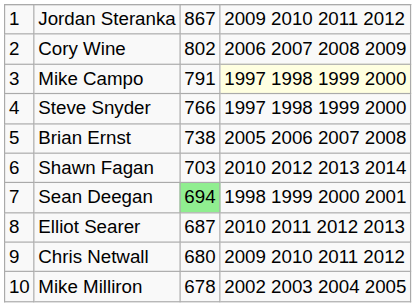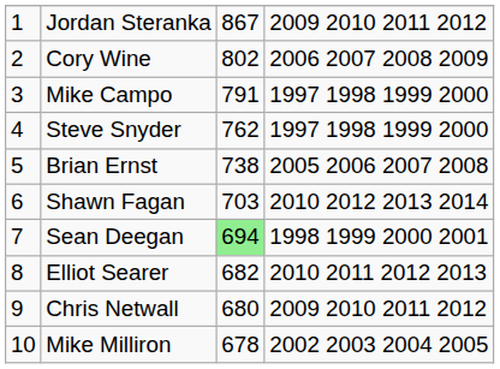 <table class="wikitable">
 <tr>
 </tr>
 <tr>
 <td>1</td>
 <td>Jordan Steranka</td>
 <td>867</td>
 <td>2009 2010 2011 2012</td>
 </tr>
 <tr>
 <td>2</td>
 <td>Cory Wine</td>
 <td>802</td>
 <td>2006 2007 2008 2009</td>
 </tr>
 <tr>
 <td>3</td>
 <td>Mike Campo</td>
 <td>791</td>
-<td style="background: lightyellow;">1997 1998 1999 2000</td>
+<td>1997 1998 1999 2000</td>
 </tr>
 <tr>
 <td>4</td>
 <td>Steve Snyder</td>
-<td>766</td>
+<td>762</td>
 <td>1997 1998 1999 2000</td>
 </tr>
 <tr>
 <td>5</td>
 <td>Brian Ernst</td>
 <td>738</td>
 <td>2005 2006 2007 2008</td>
 </tr>
 <tr>
 <td>6</td>
 <td>Shawn Fagan</td>
 <td>703</td>
 <td>2010 2012 2013 2014</td>
 </tr>
 <tr>
 <td>7</td>
 <td>Sean Deegan</td>
 <td style="background: lightgreen;">694</td>
 <td>1998 1999 2000 2001</td>
 </tr>
 <tr>
 <td>8</td>
 <td>Elliot Searer</td>
-<td>687</td>
+<td>682</td>
 <td>2010 2011 2012 2013</td>
 </tr>
 <tr>
 <td>9</td>
 <td>Chris Netwall</td>
 <td>680</td>
 <td>2009 2010 2011 2012</td>
 </tr>
 <tr>
 <td>10</td>
 <td>Mike Milliron</td>
 <td>678</td>
 <td>2002 2003 2004 2005</td>
 </tr>
 </table>
